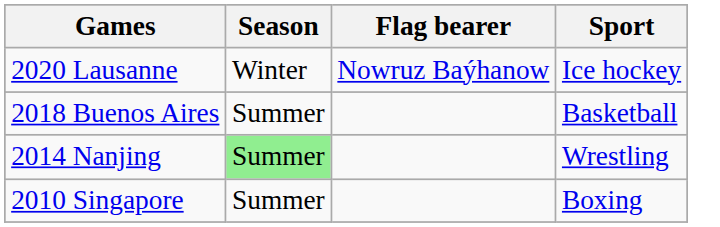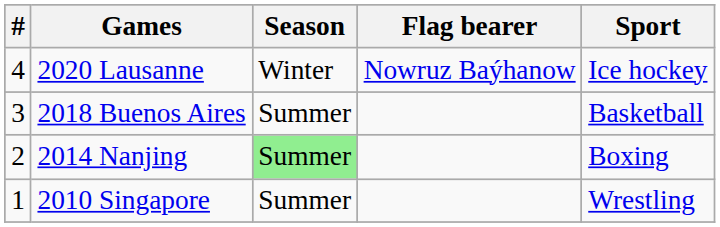 <table class="wikitable sortable">
 <tr>
+<th>#</th>
 <th>Games</th>
 <th>Season</th>
 <th>Flag bearer</th>
 <th>Sport</th>
 </tr>
 <tr>
+<td>4</td>
 <td><a href='#'>2020 Lausanne</a></td>
 <td>Winter</td>
 <td><a href='#'>Nowruz Baýhanow</a></td>
 <td><a href='#'>Ice hockey</a></td>
 </tr>
 <tr>
+<td>3</td>
 <td><a href='#'>2018 Buenos Aires</a></td>
 <td>Summer</td>
 <td></td>
 <td><a href='#'>Basketball</a></td>
 </tr>
 <tr>
+<td>2</td>
 <td><a href='#'>2014 Nanjing</a></td>
 <td style="background: lightgreen;">Summer</td>
 <td></td>
-<td><a href='#'>Wrestling</a></td>
+<td><a href='#'>Boxing</a></td>
 </tr>
 <tr>
+<td>1</td>
 <td><a href='#'>2010 Singapore</a></td>
 <td>Summer</td>
 <td></td>
-<td><a href='#'>Boxing</a></td>
+<td><a href='#'>Wrestling</a></td>
 </tr>
 </table>
